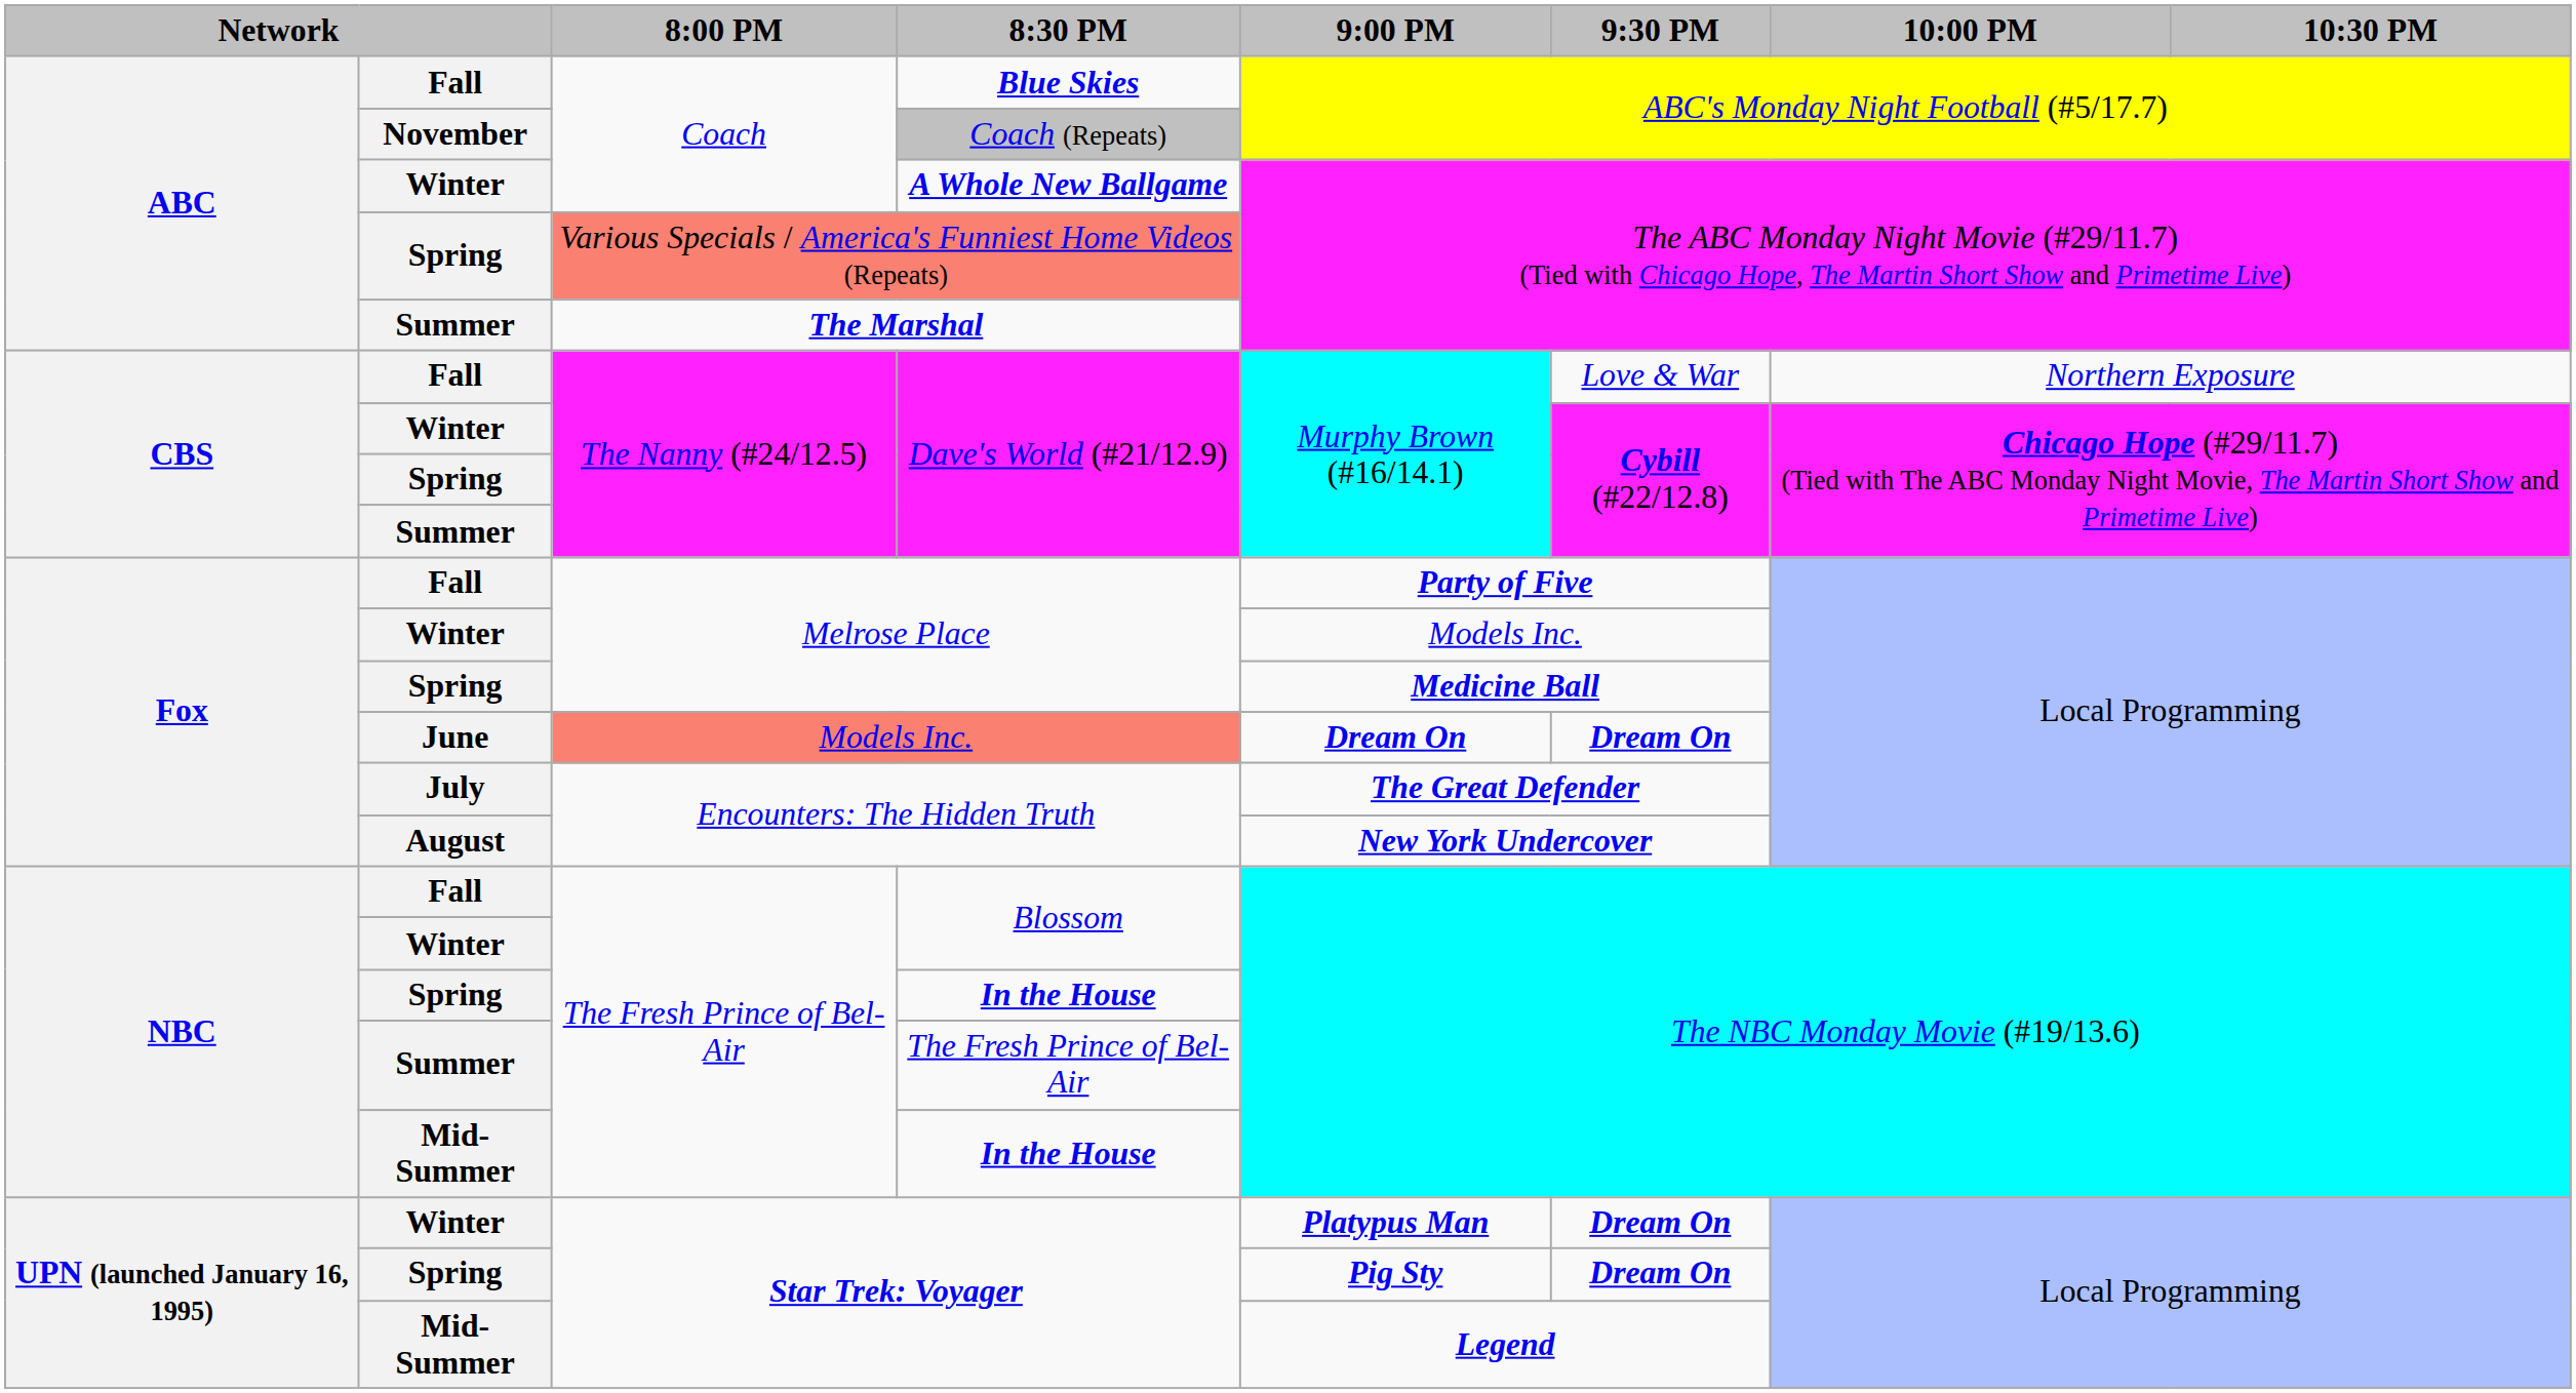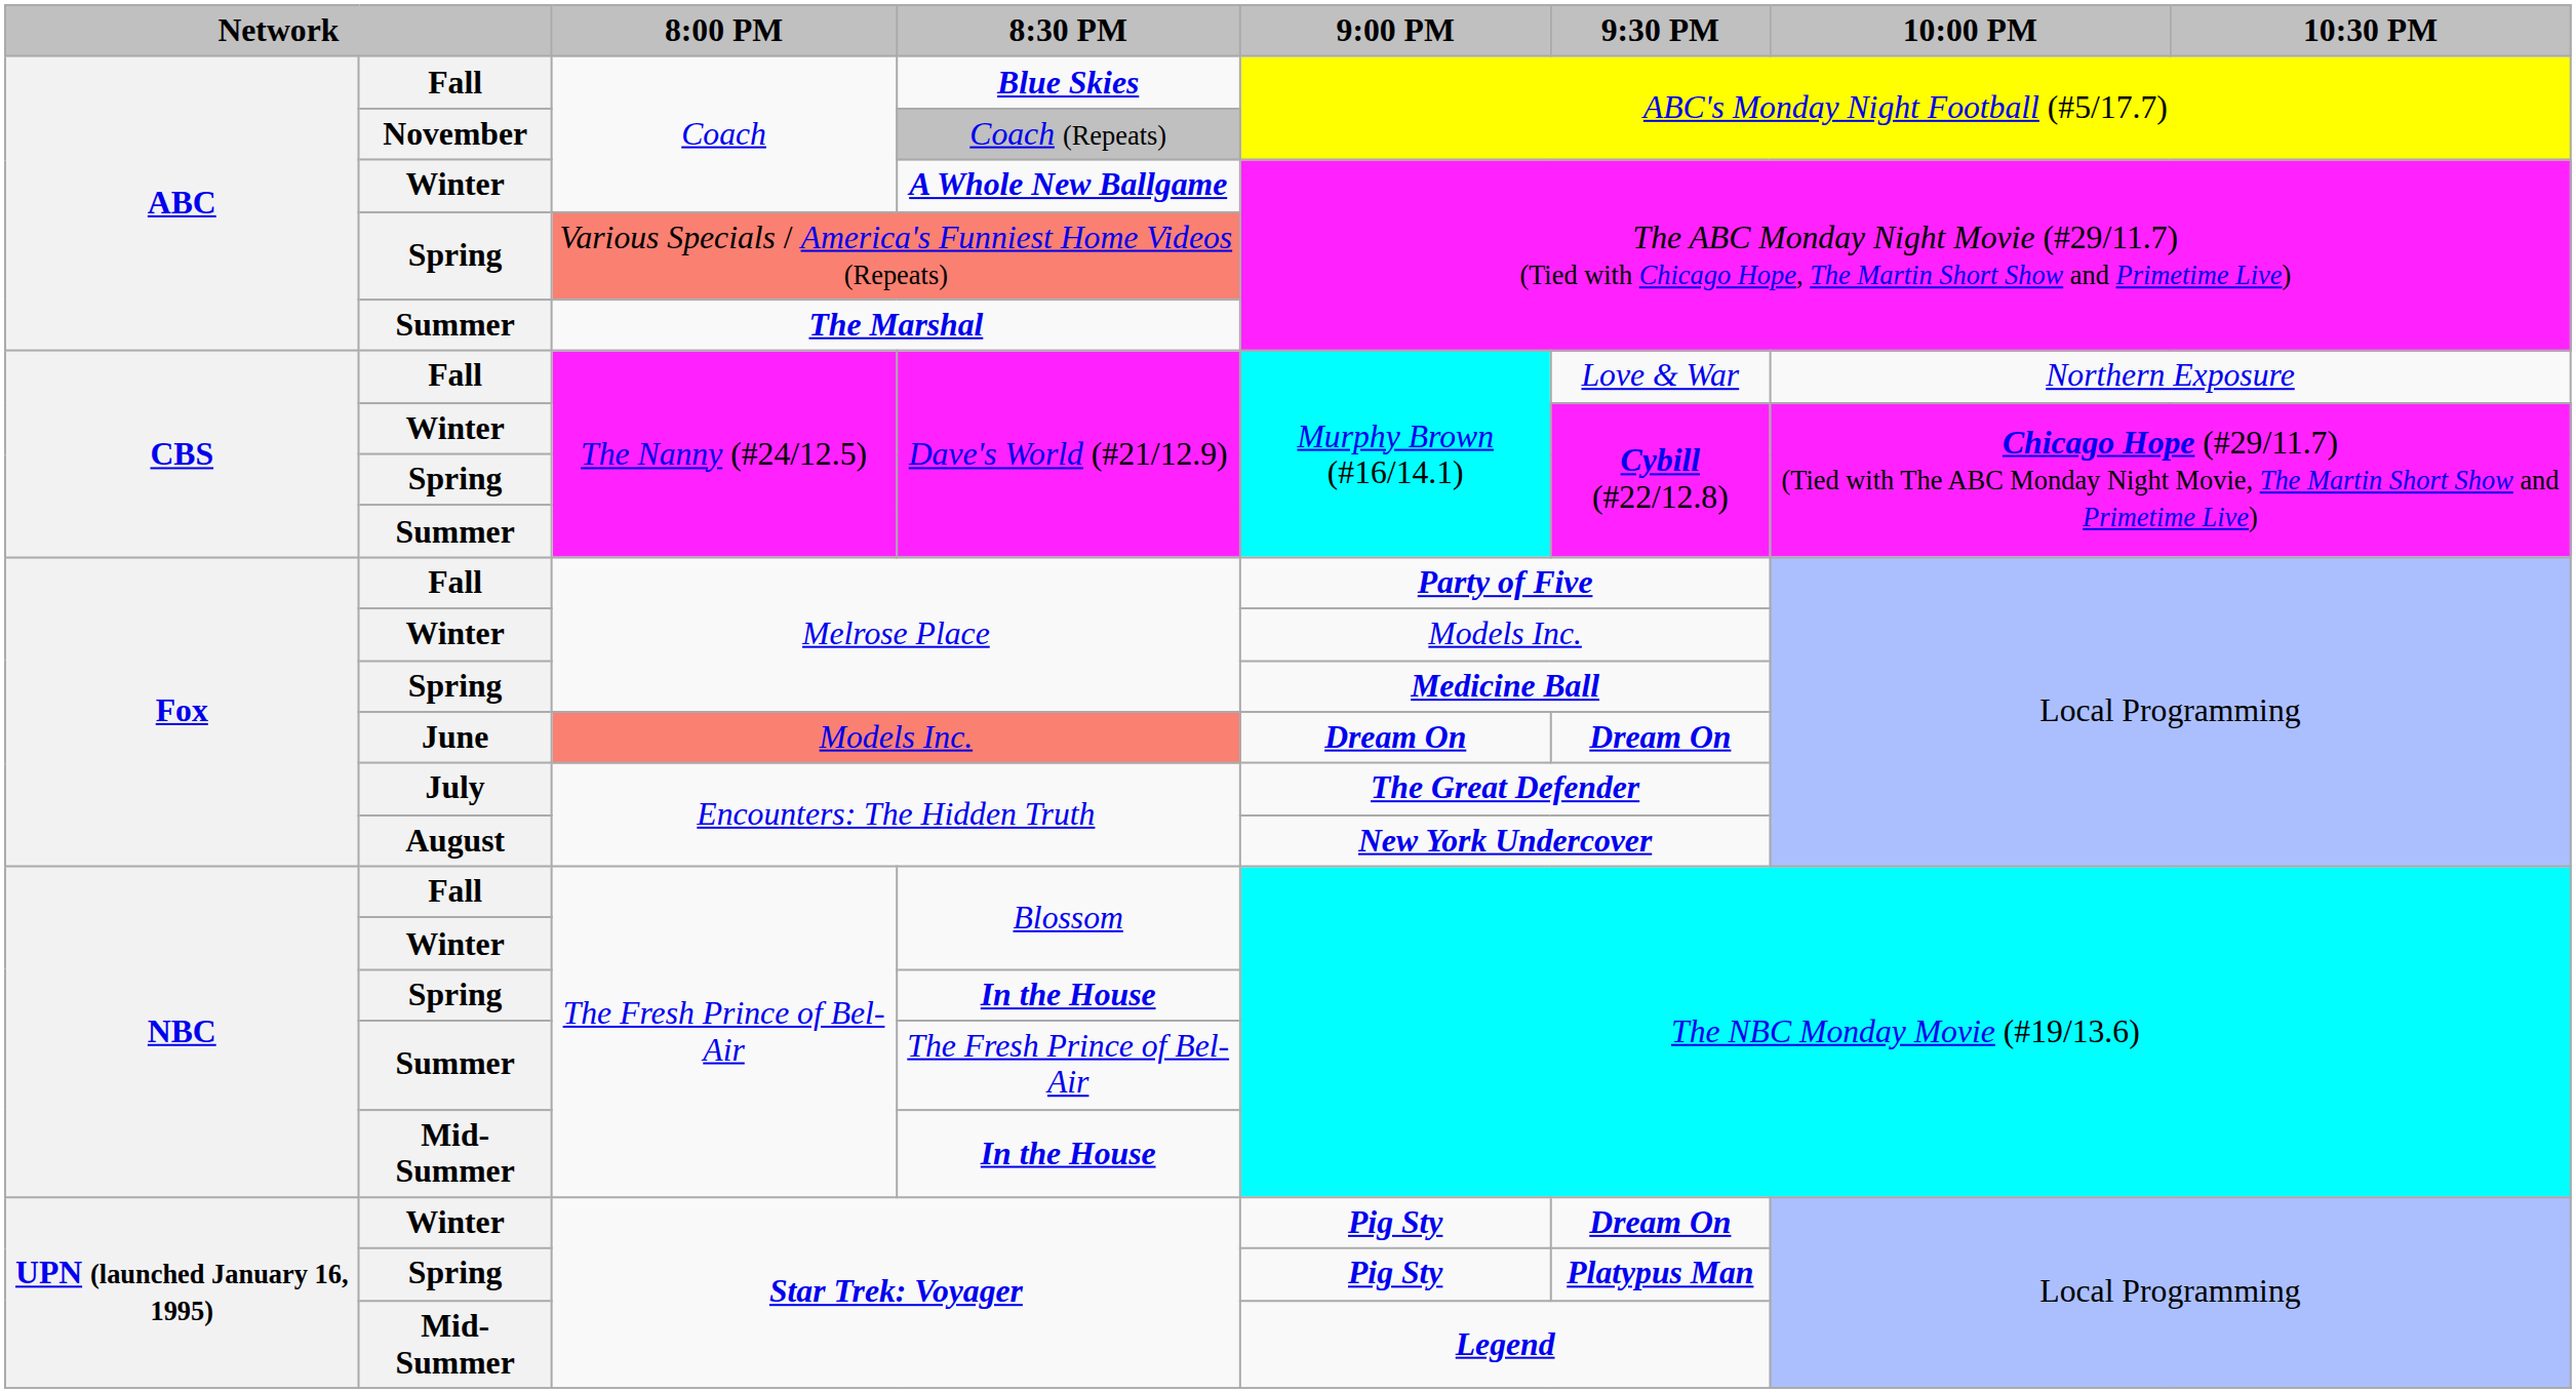 <table class="wikitable" style="width:100%;margin-right:0;text-align:center">
 <tr>
 <th colspan="2" style="background-color:#C0C0C0;text-align:center">Network</th>
 <th style="background-color:#C0C0C0;text-align:center">8:00 PM</th>
 <th style="background-color:#C0C0C0;text-align:center">8:30 PM</th>
 <th style="background-color:#C0C0C0;text-align:center">9:00 PM</th>
 <th style="background-color:#C0C0C0;text-align:center">9:30 PM</th>
 <th style="background-color:#C0C0C0;text-align:center">10:00 PM</th>
 <th style="background-color:#C0C0C0;text-align:center">10:30 PM</th>
 </tr>
 <tr>
 <th rowspan="5"><a href='#'>ABC</a></th>
 <th>Fall</th>
 <td rowspan="3"><em><a href='#'>Coach</a></em></td>
 <td><strong><em><a href='#'>Blue Skies</a></em></strong></td>
 <td bgcolor="#FFFF00" rowspan="2" colspan="4"><em><a href='#'>ABC's Monday Night Football</a></em> (#5/17.7)</td>
 </tr>
 <tr>
 <th>November</th>
 <td bgcolor="#C0C0C0"><em><a href='#'>Coach</a></em> <small>(Repeats)</small></td>
 </tr>
 <tr>
 <th>Winter</th>
 <td><strong><em><a href='#'>A Whole New Ballgame</a></em></strong></td>
 <td bgcolor="#FF22FF" rowspan="3" colspan="4"><em>The ABC Monday Night Movie</em> (#29/11.7)<br><small>(Tied with <em><a href='#'>Chicago Hope</a></em>, <em><a href='#'>The Martin Short Show</a></em> and <em><a href='#'>Primetime Live</a></em>)</small></td>
 </tr>
 <tr>
 <th>Spring</th>
 <td bgcolor="#FA8072" colspan="2"><em>Various Specials</em> / <em><a href='#'>America's Funniest Home Videos</a></em> <small>(Repeats)</small></td>
 </tr>
 <tr>
 <th>Summer</th>
 <td colspan="2"><strong><em><a href='#'>The Marshal</a></em></strong></td>
 </tr>
 <tr>
 <th rowspan="4"><a href='#'>CBS</a></th>
 <th>Fall</th>
 <td bgcolor="#FF22FF" rowspan="4"><em><a href='#'>The Nanny</a></em> (#24/12.5)</td>
 <td bgcolor="#FF22FF" rowspan="4"><em><a href='#'>Dave's World</a></em> (#21/12.9)</td>
 <td bgcolor="#00FFFF" rowspan="4"><em><a href='#'>Murphy Brown</a></em> (#16/14.1)</td>
 <td><em><a href='#'>Love & War</a></em></td>
 <td colspan="2"><em><a href='#'>Northern Exposure</a></em></td>
 </tr>
 <tr>
 <th>Winter</th>
 <td bgcolor="#FF22FF" rowspan="3"><strong><em><a href='#'>Cybill</a></em></strong> (#22/12.8)</td>
 <td bgcolor="#FF22FF" rowspan="3" colspan="2"><strong><em><a href='#'>Chicago Hope</a></em></strong> (#29/11.7)<br><small>(Tied with The ABC Monday Night Movie, <em><a href='#'>The Martin Short Show</a></em> and <em><a href='#'>Primetime Live</a></em>)</small></td>
 </tr>
 <tr>
 <th>Spring</th>
 </tr>
 <tr>
 <th>Summer</th>
 </tr>
 <tr>
 <th rowspan="6"><a href='#'>Fox</a></th>
 <th>Fall</th>
 <td colspan="2" rowspan="3"><em><a href='#'>Melrose Place</a></em></td>
 <td colspan="2"><strong><em><a href='#'>Party of Five</a></em></strong></td>
 <td style="background:#abbfff;" rowspan="6" colspan="2">Local Programming</td>
 </tr>
 <tr>
 <th>Winter</th>
 <td colspan="2"><em><a href='#'>Models Inc.</a></em></td>
 </tr>
 <tr>
 <th>Spring</th>
 <td colspan="2"><strong><em><a href='#'>Medicine Ball</a></em></strong></td>
 </tr>
 <tr>
 <th>June</th>
 <td bgcolor="#FA8072" colspan="2"><em><a href='#'>Models Inc.</a></em></td>
 <td><strong><em><a href='#'>Dream On</a></em></strong></td>
 <td><strong><em><a href='#'>Dream On</a></em></strong></td>
 </tr>
 <tr>
 <th>July</th>
 <td colspan="2" rowspan="2"><em><a href='#'>Encounters: The Hidden Truth</a></em></td>
 <td colspan="2"><strong><em><a href='#'>The Great Defender</a></em></strong></td>
 </tr>
 <tr>
 <th>August</th>
 <td colspan="2"><strong><em><a href='#'>New York Undercover</a></em></strong></td>
 </tr>
 <tr>
 <th rowspan="5"><a href='#'>NBC</a></th>
 <th>Fall</th>
 <td rowspan="5"><em><a href='#'>The Fresh Prince of Bel-Air</a></em></td>
 <td rowspan="2"><em><a href='#'>Blossom</a></em></td>
 <td bgcolor="#00FFFF" rowspan="5" colspan="4"><em><a href='#'>The NBC Monday Movie</a></em> (#19/13.6)</td>
 </tr>
 <tr>
 <th>Winter</th>
 </tr>
 <tr>
 <th>Spring</th>
 <td><strong><em><a href='#'>In the House</a></em></strong></td>
 </tr>
 <tr>
 <th>Summer</th>
 <td><em><a href='#'>The Fresh Prince of Bel-Air</a></em></td>
 </tr>
 <tr>
 <th>Mid-Summer</th>
 <td><strong><em><a href='#'>In the House</a></em></strong></td>
 </tr>
 <tr>
 <th rowspan="3"><a href='#'>UPN</a> <small>(launched January 16, 1995)</small></th>
 <th>Winter</th>
 <td rowspan="3" colspan="2"><strong><em><a href='#'>Star Trek: Voyager</a></em></strong></td>
-<td><strong><em><a href='#'>Platypus Man</a></em></strong></td>
+<td><strong><em><a href='#'>Pig Sty</a></em></strong></td>
 <td><strong><em><a href='#'>Dream On</a></em></strong></td>
 <td style="background:#abbfff;" colspan="2" rowspan="3">Local Programming</td>
 </tr>
 <tr>
 <th>Spring</th>
 <td><strong><em><a href='#'>Pig Sty</a></em></strong></td>
-<td><strong><em><a href='#'>Dream On</a></em></strong></td>
+<td><strong><em><a href='#'>Platypus Man</a></em></strong></td>
 </tr>
 <tr>
 <th>Mid-Summer</th>
 <td colspan="2"><strong><em><a href='#'>Legend</a></em></strong></td>
 </tr>
 <tr>
 </tr>
 </table>
